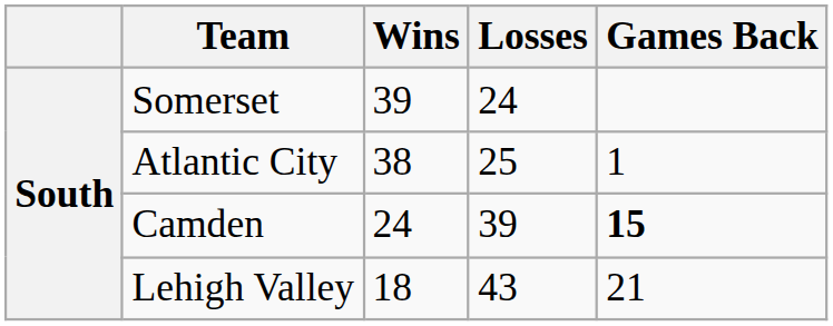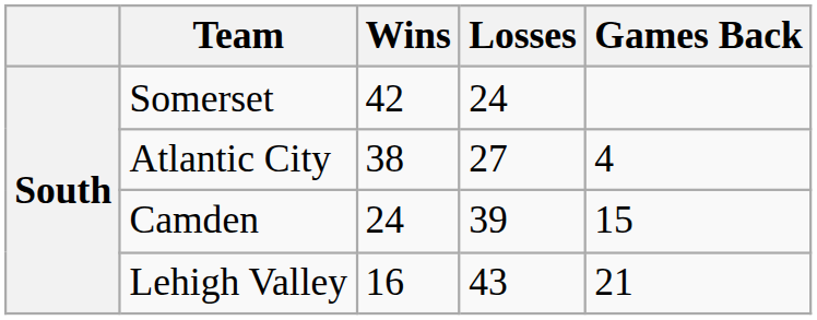 <table class="wikitable">
 <tr>
 <th></th>
 <th>Team</th>
 <th>Wins</th>
 <th>Losses</th>
 <th>Games Back</th>
 </tr>
 <tr>
 <th rowspan="4">South</th>
 <td>Somerset</td>
-<td>39</td>
+<td>42</td>
 <td>24</td>
 <td> </td>
 </tr>
 <tr>
 <td>Atlantic City</td>
 <td>38</td>
-<td>25</td>
-<td>1</td>
+<td>27</td>
+<td>4</td>
 </tr>
 <tr>
 <td>Camden</td>
 <td>24</td>
 <td>39</td>
-<td><strong>15</strong></td>
+<td>15</td>
 </tr>
 <tr>
 <td>Lehigh Valley</td>
-<td>18</td>
+<td>16</td>
 <td>43</td>
 <td>21</td>
 </tr>
 </table>
